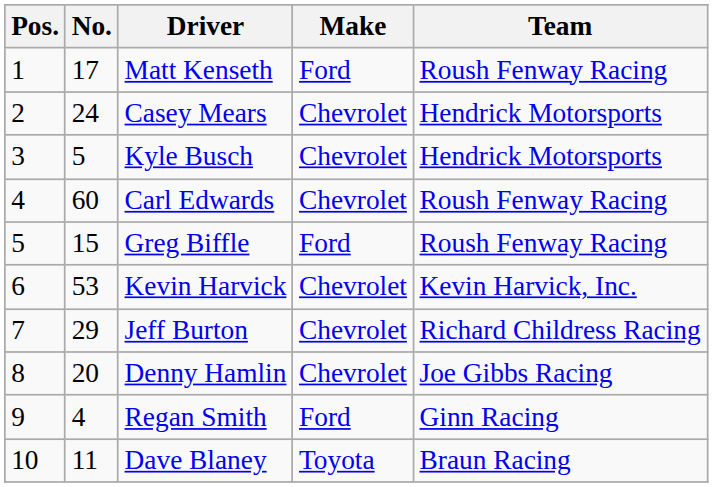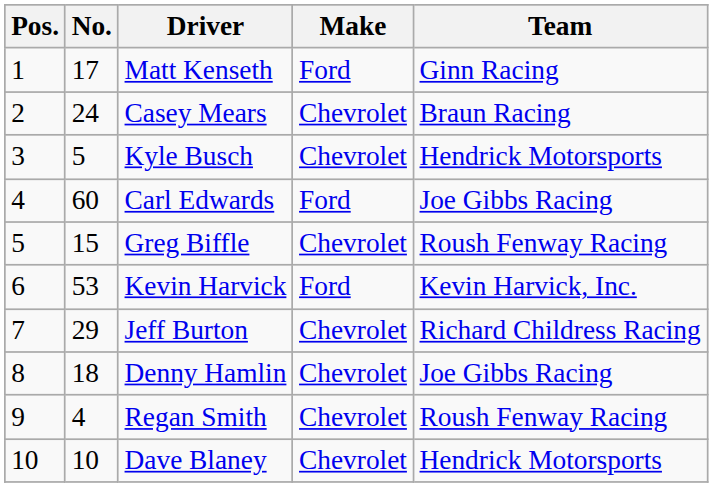 <table class="wikitable">
 <tr>
 <th>Pos.</th>
 <th>No.</th>
 <th>Driver</th>
 <th>Make</th>
 <th>Team</th>
 </tr>
 <tr>
 <td>1</td>
 <td>17</td>
 <td><a href='#'>Matt Kenseth</a></td>
 <td><a href='#'>Ford</a></td>
-<td><a href='#'>Roush Fenway Racing</a></td>
+<td><a href='#'>Ginn Racing</a></td>
 </tr>
 <tr>
 <td>2</td>
 <td>24</td>
 <td><a href='#'>Casey Mears</a></td>
 <td><a href='#'>Chevrolet</a></td>
-<td><a href='#'>Hendrick Motorsports</a></td>
+<td><a href='#'>Braun Racing</a></td>
 </tr>
 <tr>
 <td>3</td>
 <td>5</td>
 <td><a href='#'>Kyle Busch</a></td>
 <td><a href='#'>Chevrolet</a></td>
 <td><a href='#'>Hendrick Motorsports</a></td>
 </tr>
 <tr>
 <td>4</td>
 <td>60</td>
 <td><a href='#'>Carl Edwards</a></td>
-<td><a href='#'>Chevrolet</a></td>
-<td><a href='#'>Roush Fenway Racing</a></td>
+<td><a href='#'>Ford</a></td>
+<td><a href='#'>Joe Gibbs Racing</a></td>
 </tr>
 <tr>
 <td>5</td>
 <td>15</td>
 <td><a href='#'>Greg Biffle</a></td>
-<td><a href='#'>Ford</a></td>
+<td><a href='#'>Chevrolet</a></td>
 <td><a href='#'>Roush Fenway Racing</a></td>
 </tr>
 <tr>
 <td>6</td>
 <td>53</td>
 <td><a href='#'>Kevin Harvick</a></td>
-<td><a href='#'>Chevrolet</a></td>
+<td><a href='#'>Ford</a></td>
 <td><a href='#'>Kevin Harvick, Inc.</a></td>
 </tr>
 <tr>
 <td>7</td>
 <td>29</td>
 <td><a href='#'>Jeff Burton</a></td>
 <td><a href='#'>Chevrolet</a></td>
 <td><a href='#'>Richard Childress Racing</a></td>
 </tr>
 <tr>
 <td>8</td>
-<td>20</td>
+<td>18</td>
 <td><a href='#'>Denny Hamlin</a></td>
 <td><a href='#'>Chevrolet</a></td>
 <td><a href='#'>Joe Gibbs Racing</a></td>
 </tr>
 <tr>
 <td>9</td>
 <td>4</td>
 <td><a href='#'>Regan Smith</a></td>
-<td><a href='#'>Ford</a></td>
-<td><a href='#'>Ginn Racing</a></td>
+<td><a href='#'>Chevrolet</a></td>
+<td><a href='#'>Roush Fenway Racing</a></td>
 </tr>
 <tr>
 <td>10</td>
-<td>11</td>
+<td>10</td>
 <td><a href='#'>Dave Blaney</a></td>
-<td><a href='#'>Toyota</a></td>
-<td><a href='#'>Braun Racing</a></td>
+<td><a href='#'>Chevrolet</a></td>
+<td><a href='#'>Hendrick Motorsports</a></td>
 </tr>
 </table>
